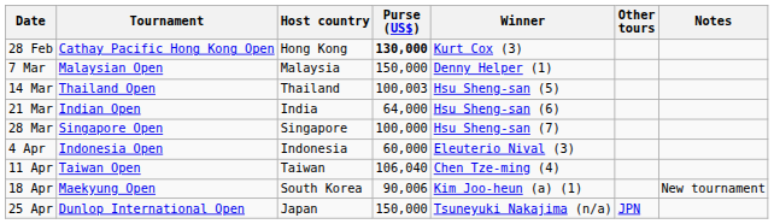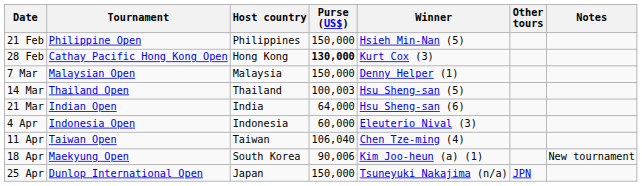 <table class="wikitable" style="font-size:95%">
 <tr>
 <th>Date</th>
 <th>Tournament</th>
 <th>Host country</th>
 <th>Purse<br>(<a href='#'>US$</a>)</th>
 <th>Winner</th>
 <th>Other<br>tours</th>
 <th>Notes</th>
+</tr>
+<tr>
+<td>21 Feb</td>
+<td><a href='#'>Philippine Open</a></td>
+<td>Philippines</td>
+<td align=right>150,000</td>
+<td> <a href='#'>Hsieh Min-Nan</a> (5)</td>
+<td></td>
+<td></td>
 </tr>
 <tr>
 <td>28 Feb</td>
 <td><a href='#'>Cathay Pacific Hong Kong Open</a></td>
 <td>Hong Kong</td>
 <td align=right><strong>130,000</strong></td>
 <td> <a href='#'>Kurt Cox</a> (3)</td>
 <td></td>
 <td></td>
 </tr>
 <tr>
 <td>7 Mar</td>
 <td><a href='#'>Malaysian Open</a></td>
 <td>Malaysia</td>
 <td align=right>150,000</td>
 <td> <a href='#'>Denny Helper</a> (1)</td>
 <td></td>
 <td></td>
 </tr>
 <tr>
 <td>14 Mar</td>
 <td><a href='#'>Thailand Open</a></td>
 <td>Thailand</td>
 <td align=right>100,003</td>
 <td> <a href='#'>Hsu Sheng-san</a> (5)</td>
 <td></td>
 <td></td>
 </tr>
 <tr>
 <td>21 Mar</td>
 <td><a href='#'>Indian Open</a></td>
 <td>India</td>
 <td align=right>64,000</td>
 <td> <a href='#'>Hsu Sheng-san</a> (6)</td>
-<td></td>
-<td></td>
-</tr>
-<tr>
-<td>28 Mar</td>
-<td><a href='#'>Singapore Open</a></td>
-<td>Singapore</td>
-<td align=right>100,000</td>
-<td> <a href='#'>Hsu Sheng-san</a> (7)</td>
 <td></td>
 <td></td>
 </tr>
 <tr>
 <td>4 Apr</td>
 <td><a href='#'>Indonesia Open</a></td>
 <td>Indonesia</td>
 <td align=right>60,000</td>
 <td> <a href='#'>Eleuterio Nival</a> (3)</td>
 <td></td>
 <td></td>
 </tr>
 <tr>
 <td>11 Apr</td>
 <td><a href='#'>Taiwan Open</a></td>
 <td>Taiwan</td>
 <td align=right>106,040</td>
 <td> <a href='#'>Chen Tze-ming</a> (4)</td>
 <td></td>
 <td></td>
 </tr>
 <tr>
 <td>18 Apr</td>
 <td><a href='#'>Maekyung Open</a></td>
 <td>South Korea</td>
 <td align=right>90,006</td>
 <td> <a href='#'>Kim Joo-heun</a> (a) (1)</td>
 <td></td>
 <td>New tournament</td>
 </tr>
 <tr>
 <td>25 Apr</td>
 <td><a href='#'>Dunlop International Open</a></td>
 <td>Japan</td>
 <td align=right>150,000</td>
 <td> <a href='#'>Tsuneyuki Nakajima</a> (n/a)</td>
 <td><a href='#'>JPN</a></td>
 <td></td>
 </tr>
 </table>
